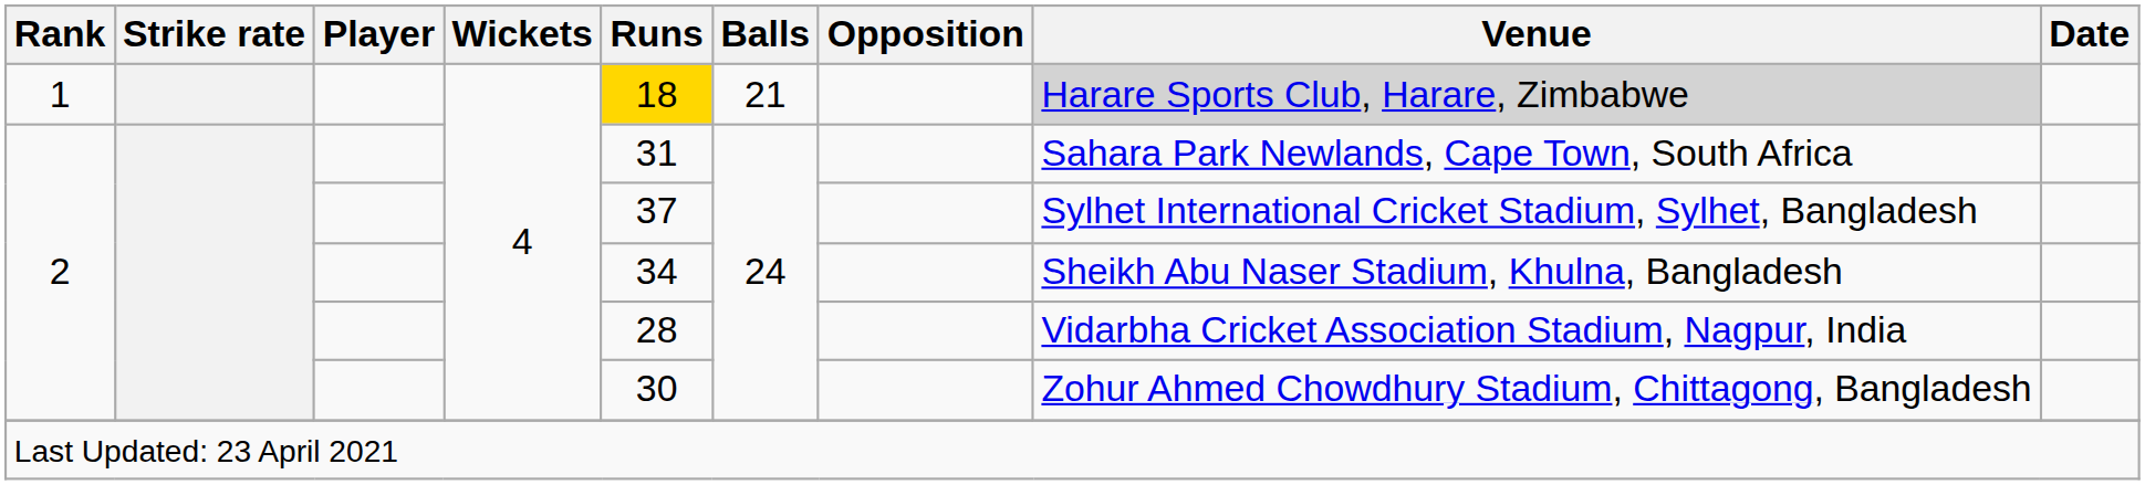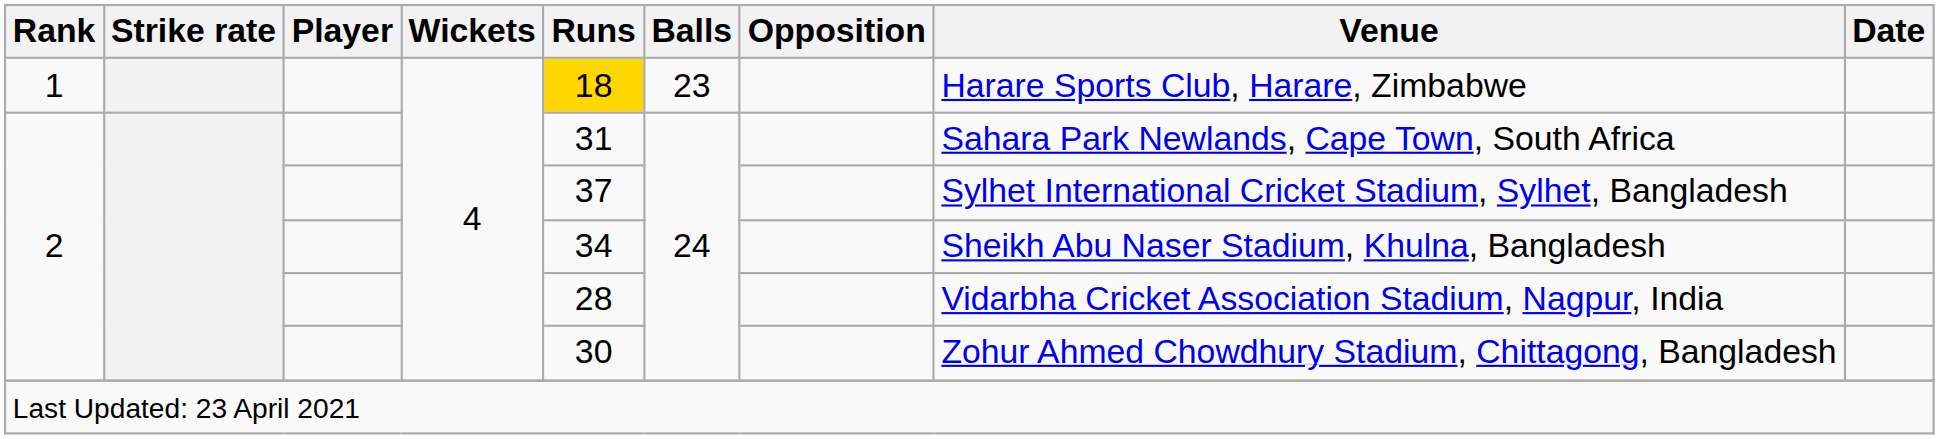 <table class="wikitable plainrowheaders sortable">
 <tr>
 <th scope=col>Rank</th>
 <th scope=col>Strike rate</th>
 <th scope=col>Player</th>
 <th scope=col>Wickets</th>
 <th scope=col>Runs</th>
 <th scope=col>Balls</th>
 <th scope=col>Opposition</th>
 <th scope=col>Venue</th>
 <th scope=col>Date</th>
 </tr>
 <tr>
 <td align=center>1</td>
 <th scope=row style=text-align:center;></th>
 <td></td>
 <td align=center rowspan=6>4</td>
 <td align=center style="background: gold;">18</td>
-<td align=center>21</td>
+<td align=center>23</td>
 <td></td>
-<td style="background: lightgrey;"><a href='#'>Harare Sports Club</a>, <a href='#'>Harare</a>, Zimbabwe</td>
+<td><a href='#'>Harare Sports Club</a>, <a href='#'>Harare</a>, Zimbabwe</td>
 <td></td>
 </tr>
 <tr>
 <td align=center rowspan=5>2</td>
 <th scope=row style=text-align:center; rowspan=5></th>
 <td></td>
 <td align=center>31</td>
 <td align=center rowspan=5>24</td>
 <td></td>
 <td><a href='#'>Sahara Park Newlands</a>, <a href='#'>Cape Town</a>, South Africa</td>
 <td> </td>
 </tr>
 <tr>
 <td></td>
 <td align=center>37</td>
 <td></td>
 <td><a href='#'>Sylhet International Cricket Stadium</a>, <a href='#'>Sylhet</a>, Bangladesh</td>
 <td> </td>
 </tr>
 <tr>
 <td> </td>
 <td align=center>34</td>
 <td></td>
 <td><a href='#'>Sheikh Abu Naser Stadium</a>, <a href='#'>Khulna</a>, Bangladesh</td>
 <td></td>
 </tr>
 <tr>
 <td></td>
 <td align=center>28</td>
 <td></td>
 <td><a href='#'>Vidarbha Cricket Association Stadium</a>, <a href='#'>Nagpur</a>, India</td>
 <td> </td>
 </tr>
 <tr>
 <td></td>
 <td align=center>30</td>
 <td></td>
 <td><a href='#'>Zohur Ahmed Chowdhury Stadium</a>, <a href='#'>Chittagong</a>, Bangladesh</td>
 <td></td>
 </tr>
 <tr>
 </tr>
 <tr class=sortbottom>
 <td colspan=9><small>Last Updated: 23 April 2021</small></td>
 </tr>
 </table>
